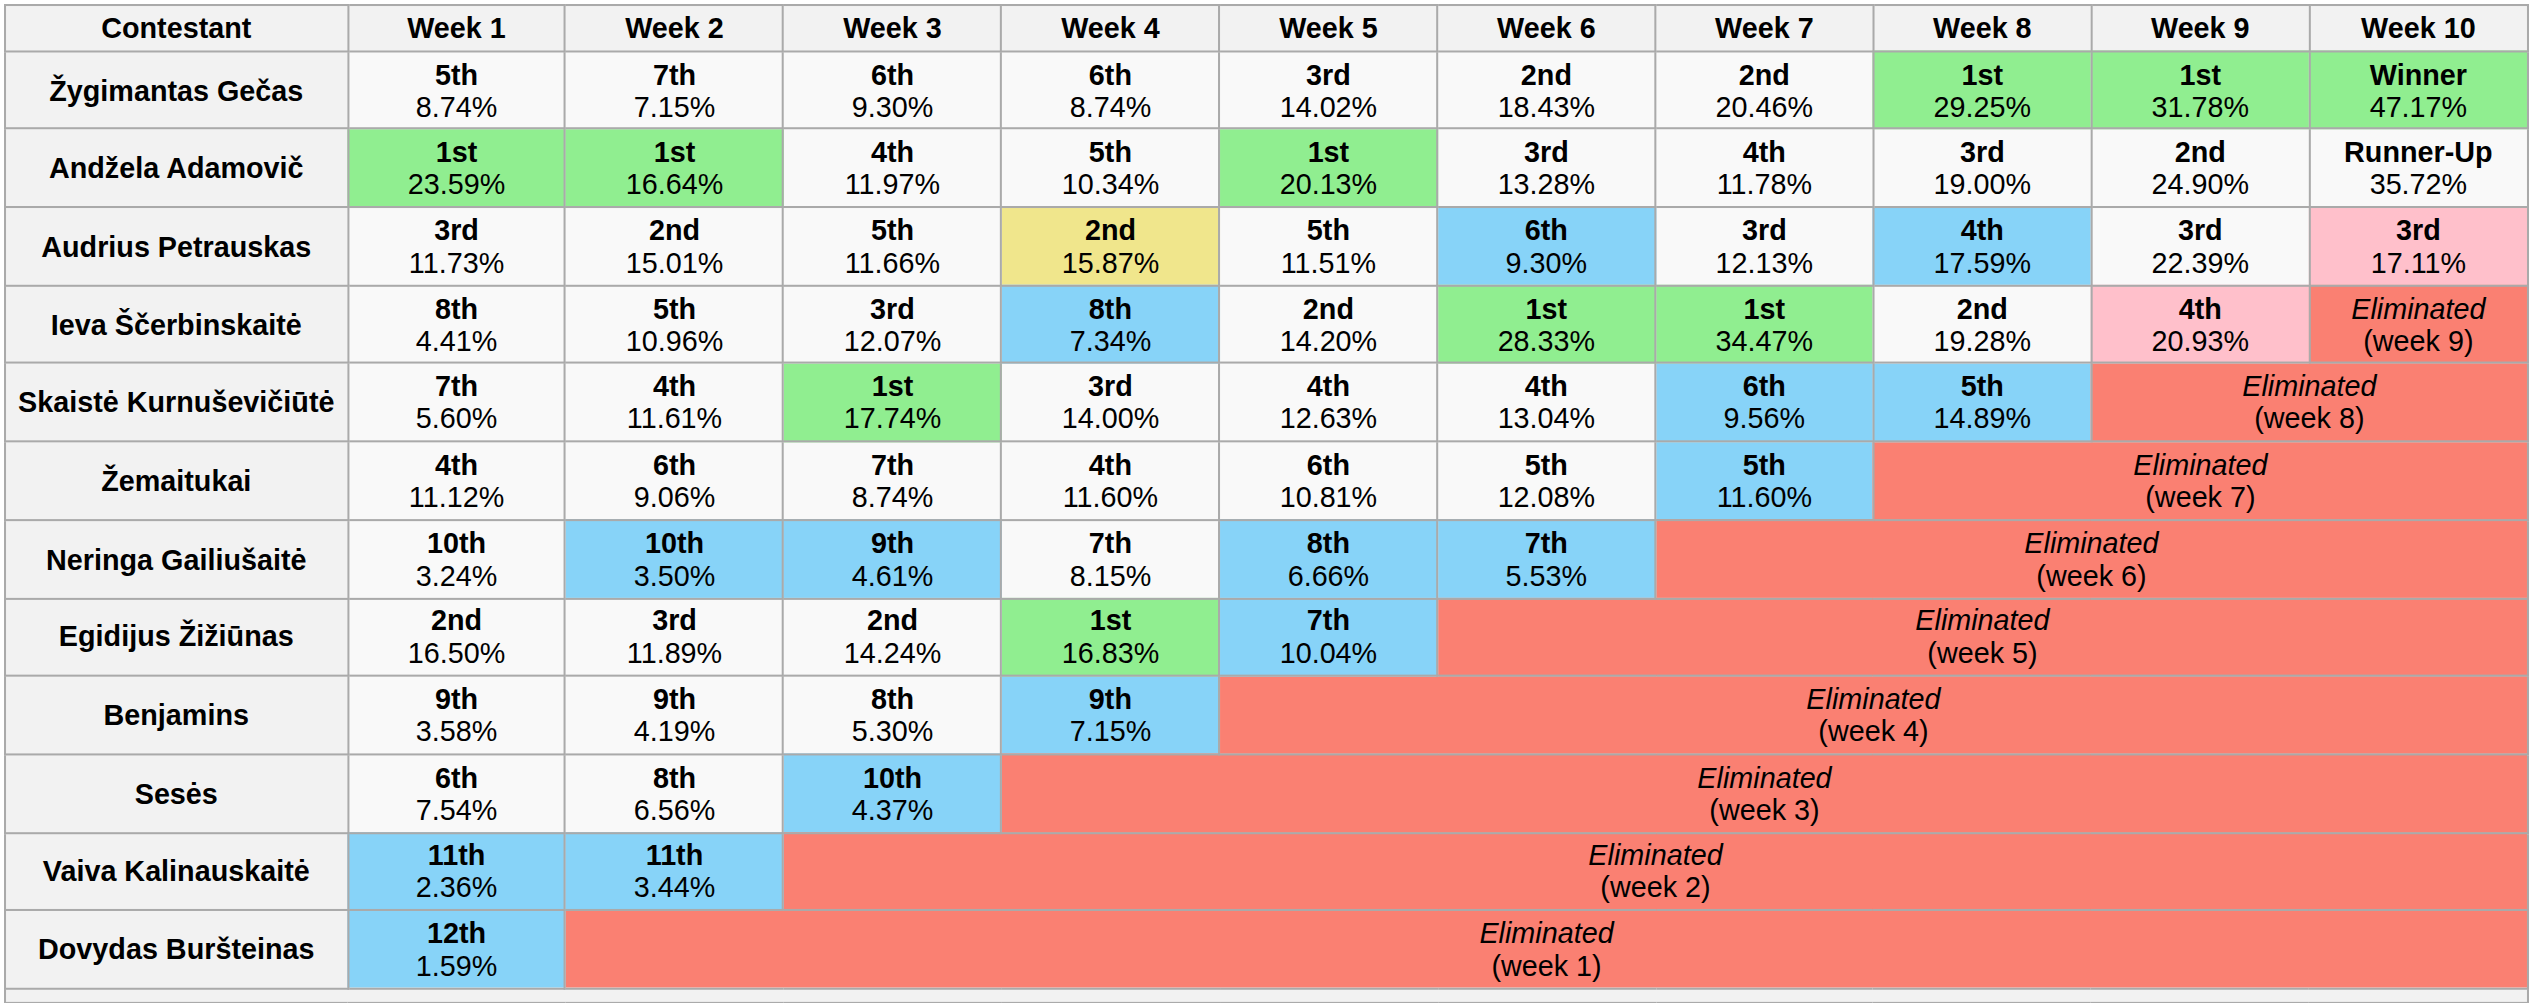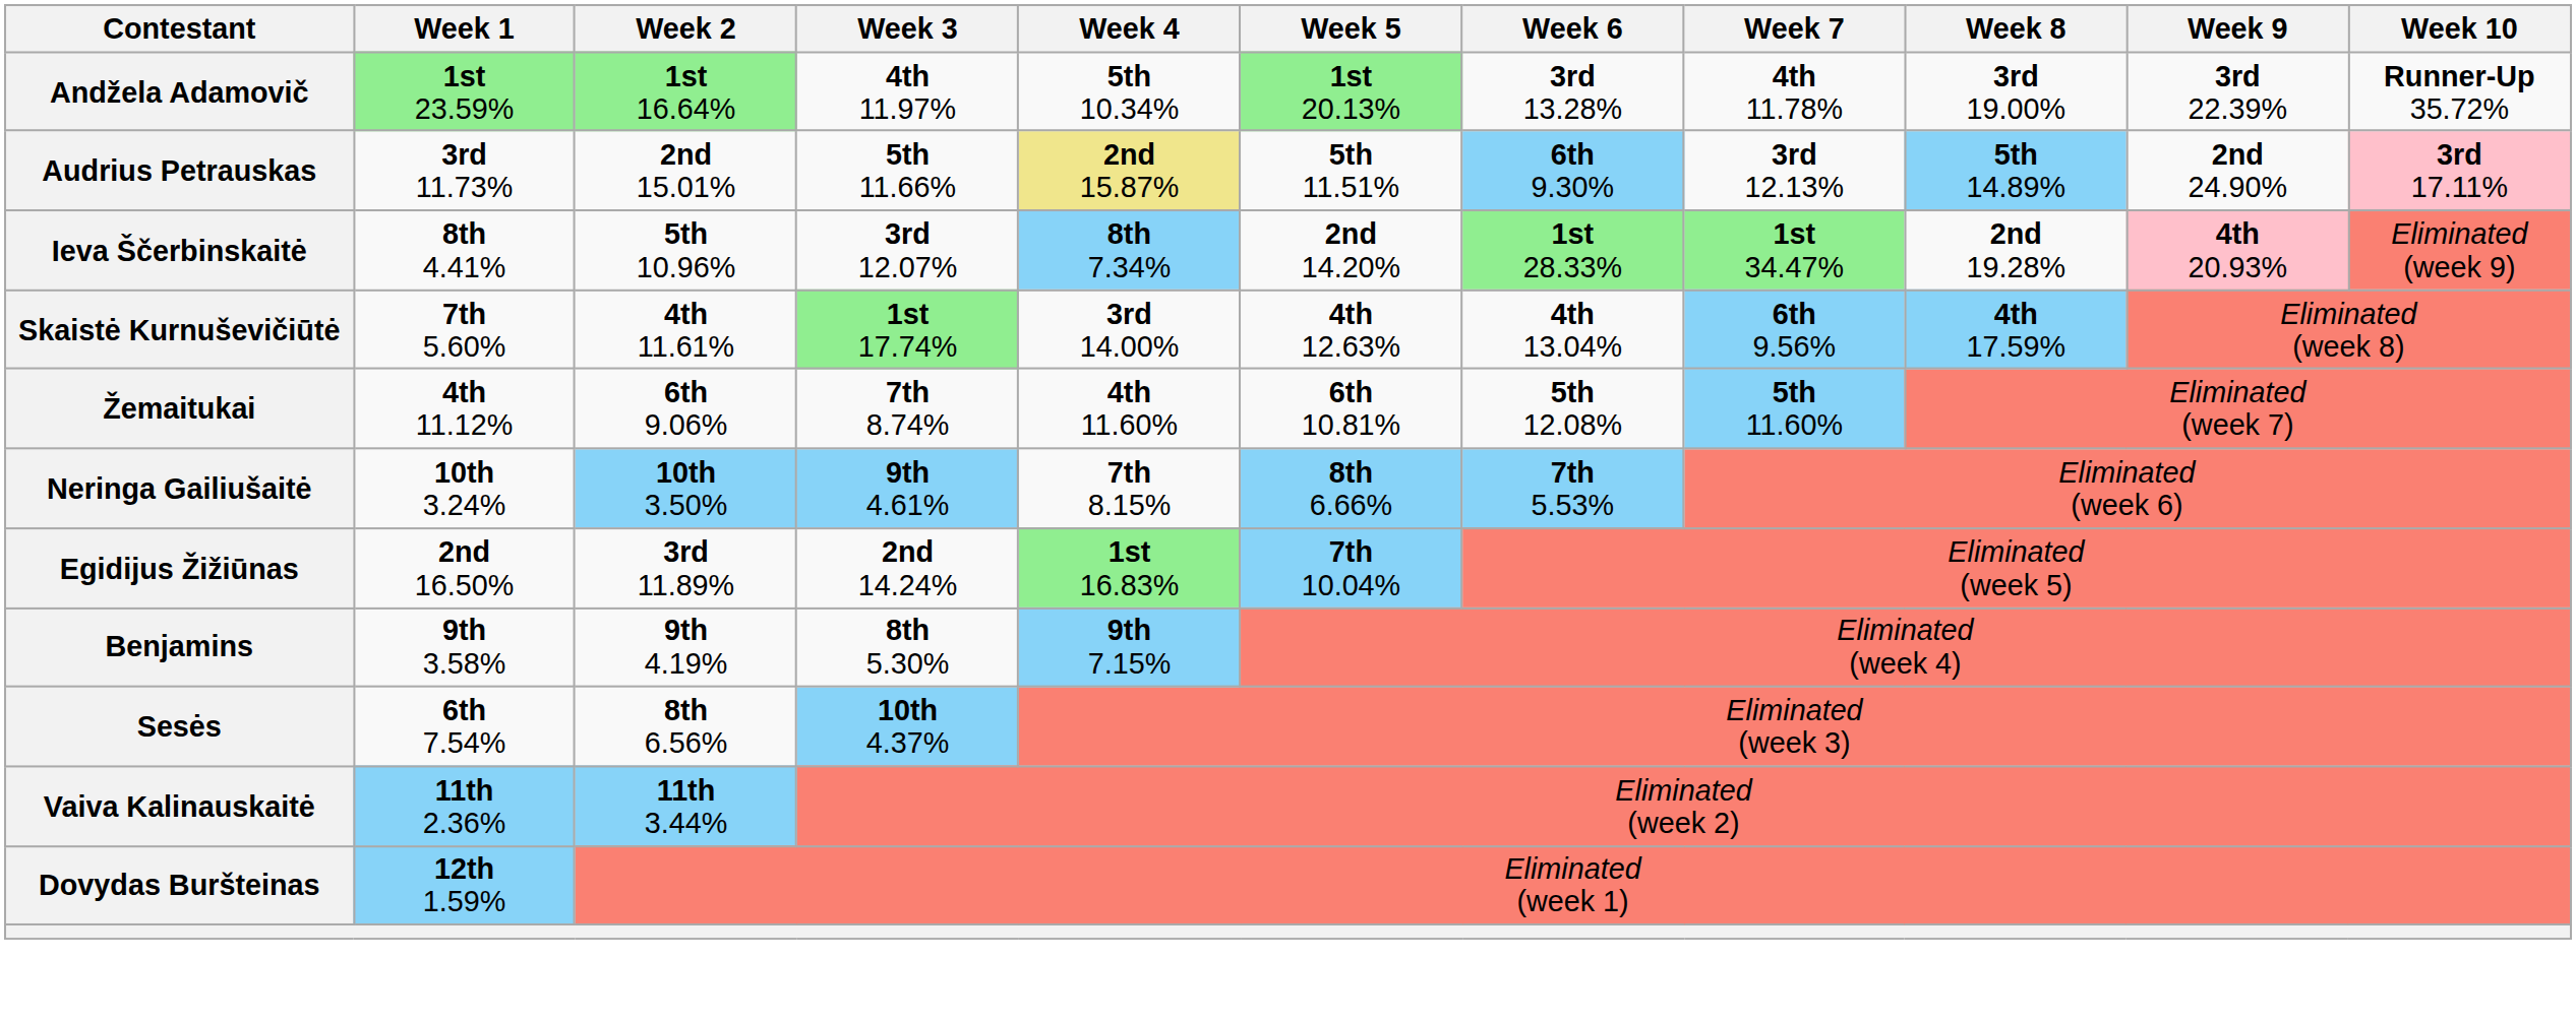 <table class="wikitable" style="text-align:center; font-size:89%">
 <tr>
 <th style="width:11%" scope="col">Contestant</th>
 <th style="width:7%" scope="col">Week 1</th>
 <th style="width:7%" scope="col">Week 2</th>
 <th style="width:7%" scope="col">Week 3</th>
 <th style="width:7%" scope="col">Week 4</th>
 <th style="width:7%" scope="col">Week 5</th>
 <th style="width:7%" scope="col">Week 6</th>
 <th style="width:7%" scope="col">Week 7</th>
 <th style="width:7%" scope="col">Week 8</th>
 <th style="width:7%" scope="col">Week 9</th>
 <th style="width:7%" scope="col">Week 10</th>
 </tr>
 <tr>
-<th scope="row">Žygimantas Gečas</th>
-<td><strong>5th</strong><br>8.74%</td>
-<td><strong>7th</strong><br>7.15%</td>
-<td><strong>6th</strong><br>9.30%</td>
-<td><strong>6th</strong><br>8.74%</td>
-<td><strong>3rd</strong><br>14.02%</td>
-<td><strong>2nd</strong><br>18.43%</td>
-<td><strong>2nd</strong><br>20.46%</td>
-<td bgcolor="lightgreen"><strong>1st</strong><br>29.25%</td>
-<td bgcolor="lightgreen"><strong>1st</strong><br>31.78%</td>
-<td bgcolor="lightgreen"><strong>Winner</strong><br>47.17%</td>
-</tr>
-<tr>
 <th scope="row">Andžela Adamovič</th>
 <td bgcolor="lightgreen"><strong>1st</strong><br>23.59%</td>
 <td bgcolor="lightgreen"><strong>1st</strong><br>16.64%</td>
 <td><strong>4th</strong><br>11.97%</td>
 <td><strong>5th</strong><br>10.34%</td>
 <td bgcolor="lightgreen"><strong>1st</strong><br>20.13%</td>
 <td><strong>3rd</strong><br>13.28%</td>
 <td><strong>4th</strong><br>11.78%</td>
 <td><strong>3rd</strong><br>19.00%</td>
-<td><strong>2nd</strong><br>24.90%</td>
+<td><strong>3rd</strong><br>22.39%</td>
 <td><strong>Runner-Up</strong><br>35.72%</td>
 </tr>
 <tr>
 <th scope="row">Audrius Petrauskas</th>
 <td><strong>3rd</strong><br>11.73%</td>
 <td><strong>2nd</strong><br>15.01%</td>
 <td><strong>5th</strong><br>11.66%</td>
 <td style="background: khaki;"><strong>2nd</strong><br>15.87%</td>
 <td><strong>5th</strong><br>11.51%</td>
 <td bgcolor="#87D3F8"><strong>6th</strong><br>9.30%</td>
 <td><strong>3rd</strong><br>12.13%</td>
-<td bgcolor="#87D3F8"><strong>4th</strong><br>17.59%</td>
-<td><strong>3rd</strong><br>22.39%</td>
+<td bgcolor="#87D3F8"><strong>5th</strong><br>14.89%</td>
+<td><strong>2nd</strong><br>24.90%</td>
 <td bgcolor="pink"><strong>3rd</strong><br>17.11%</td>
 </tr>
 <tr>
 <th scope="row">Ieva Ščerbinskaitė</th>
 <td><strong>8th</strong><br>4.41%</td>
 <td><strong>5th</strong><br>10.96%</td>
 <td><strong>3rd</strong><br>12.07%</td>
 <td bgcolor="#87D3F8"><strong>8th</strong><br>7.34%</td>
 <td><strong>2nd</strong><br>14.20%</td>
 <td bgcolor="lightgreen"><strong>1st</strong><br>28.33%</td>
 <td bgcolor="lightgreen"><strong>1st</strong><br>34.47%</td>
 <td><strong>2nd</strong><br>19.28%</td>
 <td bgcolor="pink"><strong>4th</strong><br>20.93%</td>
 <td bgcolor="salmon" colspan=1><em>Eliminated</em><br>(week 9)</td>
 </tr>
 <tr>
 <th scope="row">Skaistė Kurnuševičiūtė</th>
 <td><strong>7th</strong><br>5.60%</td>
 <td><strong>4th</strong><br>11.61%</td>
 <td bgcolor="lightgreen"><strong>1st</strong><br>17.74%</td>
 <td><strong>3rd</strong><br>14.00%</td>
 <td><strong>4th</strong><br>12.63%</td>
 <td><strong>4th</strong><br>13.04%</td>
 <td bgcolor="#87D3F8"><strong>6th</strong><br>9.56%</td>
-<td bgcolor="#87D3F8"><strong>5th</strong><br>14.89%</td>
+<td bgcolor="#87D3F8"><strong>4th</strong><br>17.59%</td>
 <td bgcolor="salmon" colspan=2><em>Eliminated</em><br>(week 8)</td>
 </tr>
 <tr>
 <th scope="row">Žemaitukai</th>
 <td><strong>4th</strong><br>11.12%</td>
 <td><strong>6th</strong><br>9.06%</td>
 <td><strong>7th</strong><br>8.74%</td>
 <td><strong>4th</strong><br>11.60%</td>
 <td><strong>6th</strong><br>10.81%</td>
 <td><strong>5th</strong><br>12.08%</td>
 <td bgcolor="#87D3F8"><strong>5th</strong><br>11.60%</td>
 <td bgcolor="salmon" colspan=3><em>Eliminated</em><br>(week 7)</td>
 </tr>
 <tr>
 <th scope="row">Neringa Gailiušaitė</th>
 <td><strong>10th</strong><br>3.24%</td>
 <td bgcolor="#87D3F8"><strong>10th</strong><br>3.50%</td>
 <td bgcolor="#87D3F8"><strong>9th</strong><br>4.61%</td>
 <td><strong>7th</strong><br>8.15%</td>
 <td bgcolor="#87D3F8"><strong>8th</strong><br>6.66%</td>
 <td bgcolor="#87D3F8"><strong>7th</strong><br>5.53%</td>
 <td bgcolor="salmon" colspan=4><em>Eliminated</em><br>(week 6)</td>
 </tr>
 <tr>
 <th scope="row">Egidijus Žižiūnas</th>
 <td><strong>2nd</strong><br>16.50%</td>
 <td><strong>3rd</strong><br>11.89%</td>
 <td><strong>2nd</strong><br>14.24%</td>
 <td bgcolor="lightgreen"><strong>1st</strong><br>16.83%</td>
 <td bgcolor="#87D3F8"><strong>7th</strong><br>10.04%</td>
 <td bgcolor="salmon" colspan=5><em>Eliminated</em><br>(week 5)</td>
 </tr>
 <tr>
 <th scope="row">Benjamins</th>
 <td><strong>9th</strong><br>3.58%</td>
 <td><strong>9th</strong><br>4.19%</td>
 <td><strong>8th</strong><br>5.30%</td>
 <td bgcolor="#87D3F8"><strong>9th</strong><br>7.15%</td>
 <td bgcolor="salmon" colspan=6><em>Eliminated</em><br>(week 4)</td>
 </tr>
 <tr>
 <th scope="row">Sesės</th>
 <td><strong>6th</strong><br>7.54%</td>
 <td><strong>8th</strong><br>6.56%</td>
 <td bgcolor="#87D3F8"><strong>10th</strong><br>4.37%</td>
 <td bgcolor="salmon" colspan=7><em>Eliminated</em><br>(week 3)</td>
 </tr>
 <tr>
 <th scope="row">Vaiva Kalinauskaitė</th>
 <td bgcolor="#87D3F8"><strong>11th</strong><br>2.36%</td>
 <td bgcolor="#87D3F8"><strong>11th</strong><br>3.44%</td>
 <td bgcolor="salmon" colspan=8><em>Eliminated</em><br>(week 2)</td>
 </tr>
 <tr>
 <th scope="row">Dovydas Buršteinas</th>
 <td bgcolor="#87D3F8"><strong>12th</strong><br>1.59%</td>
 <td bgcolor="salmon" colspan=9><em>Eliminated</em><br>(week 1)</td>
 </tr>
 <tr>
 <th colspan="11"></th>
 </tr>
 </table>
